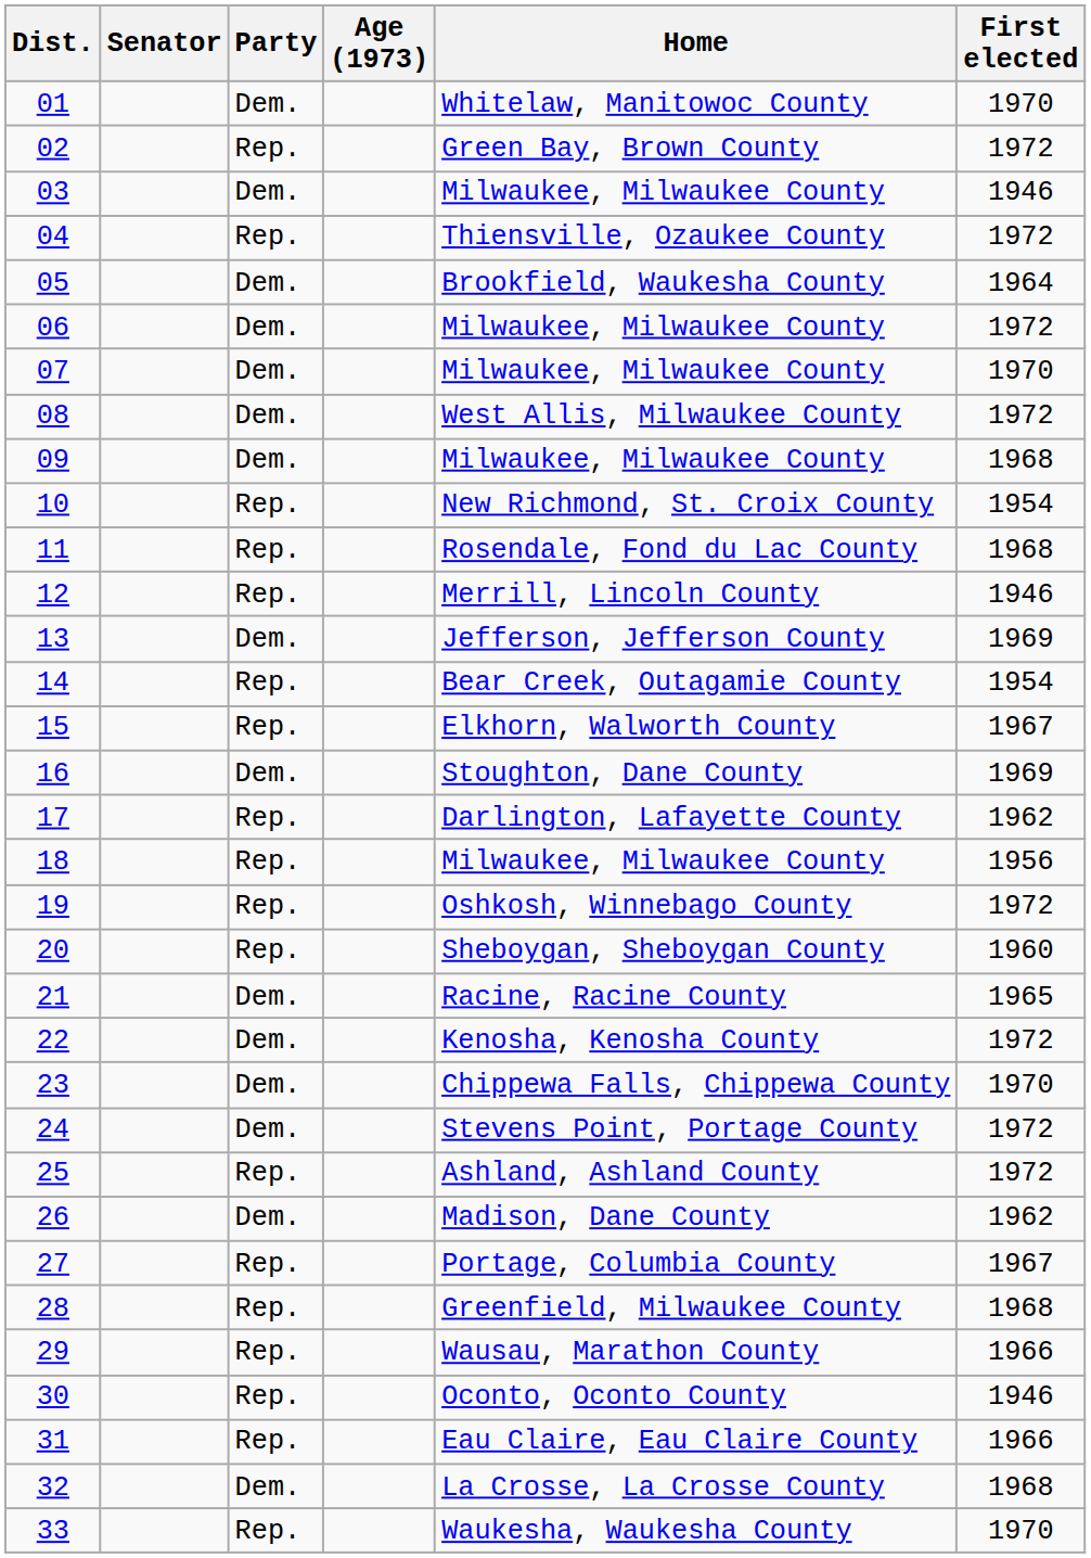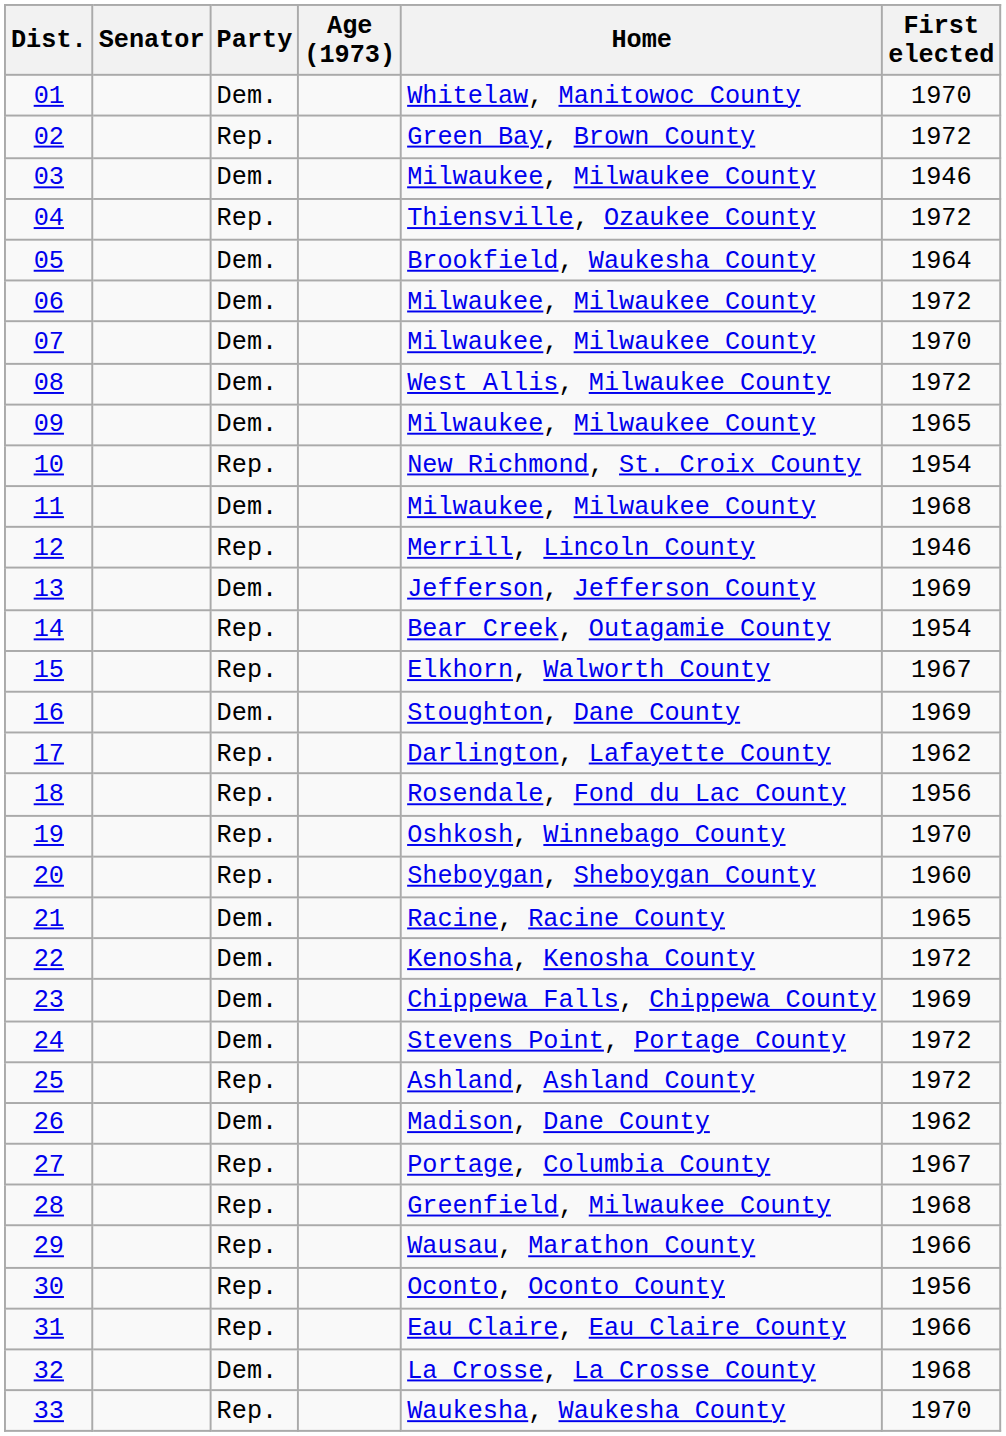 <table class="wikitable sortable">
 <tr>
 <th>Dist.</th>
 <th>Senator</th>
 <th>Party</th>
 <th>Age<br>(1973)</th>
 <th>Home</th>
 <th>First<br>elected</th>
 </tr>
 <tr>
 <td align="center"><a href='#'>01</a></td>
 <td></td>
 <td>Dem.</td>
 <td align="center"></td>
 <td><a href='#'>Whitelaw</a>, <a href='#'>Manitowoc County</a></td>
 <td align="center">1970</td>
 </tr>
 <tr>
 <td align="center"><a href='#'>02</a></td>
 <td></td>
 <td>Rep.</td>
 <td align="center"></td>
 <td><a href='#'>Green Bay</a>, <a href='#'>Brown County</a></td>
 <td align="center">1972</td>
 </tr>
 <tr>
 <td align="center"><a href='#'>03</a></td>
 <td> </td>
 <td>Dem.</td>
 <td align="center"></td>
 <td><a href='#'>Milwaukee</a>, <a href='#'>Milwaukee County</a></td>
 <td align="center">1946</td>
 </tr>
 <tr>
 <td align="center"><a href='#'>04</a></td>
 <td></td>
 <td>Rep.</td>
 <td align="center"></td>
 <td><a href='#'>Thiensville</a>, <a href='#'>Ozaukee County</a></td>
 <td align="center">1972</td>
 </tr>
 <tr>
 <td align="center"><a href='#'>05</a></td>
 <td></td>
 <td>Dem.</td>
 <td align="center"></td>
 <td><a href='#'>Brookfield</a>, <a href='#'>Waukesha County</a></td>
 <td align="center">1964</td>
 </tr>
 <tr>
 <td align="center"><a href='#'>06</a></td>
 <td></td>
 <td>Dem.</td>
 <td align="center"></td>
 <td><a href='#'>Milwaukee</a>, <a href='#'>Milwaukee County</a></td>
 <td align="center">1972</td>
 </tr>
 <tr>
 <td align="center"><a href='#'>07</a></td>
 <td></td>
 <td>Dem.</td>
 <td align="center"></td>
 <td><a href='#'>Milwaukee</a>, <a href='#'>Milwaukee County</a></td>
 <td align="center">1970</td>
 </tr>
 <tr>
 <td align="center"><a href='#'>08</a></td>
 <td></td>
 <td>Dem.</td>
 <td align="center"></td>
 <td><a href='#'>West Allis</a>, <a href='#'>Milwaukee County</a></td>
 <td align="center">1972</td>
 </tr>
 <tr>
 <td align="center"><a href='#'>09</a></td>
 <td></td>
 <td>Dem.</td>
 <td align="center"></td>
 <td><a href='#'>Milwaukee</a>, <a href='#'>Milwaukee County</a></td>
-<td align="center">1968</td>
+<td align="center">1965</td>
 </tr>
 <tr>
 <td align="center"><a href='#'>10</a></td>
 <td></td>
 <td>Rep.</td>
 <td align="center"></td>
 <td><a href='#'>New Richmond</a>, <a href='#'>St. Croix County</a></td>
 <td align="center">1954</td>
 </tr>
 <tr>
 <td align="center"><a href='#'>11</a></td>
 <td></td>
-<td>Rep.</td>
+<td>Dem.</td>
 <td align="center"></td>
-<td><a href='#'>Rosendale</a>, <a href='#'>Fond du Lac County</a></td>
+<td><a href='#'>Milwaukee</a>, <a href='#'>Milwaukee County</a></td>
 <td align="center">1968</td>
 </tr>
 <tr>
 <td align="center"><a href='#'>12</a></td>
 <td></td>
 <td>Rep.</td>
 <td align="center"></td>
 <td><a href='#'>Merrill</a>, <a href='#'>Lincoln County</a></td>
 <td align="center">1946</td>
 </tr>
 <tr>
 <td align="center"><a href='#'>13</a></td>
 <td></td>
 <td>Dem.</td>
 <td align="center"></td>
 <td><a href='#'>Jefferson</a>, <a href='#'>Jefferson County</a></td>
 <td align="center">1969</td>
 </tr>
 <tr>
 <td align="center"><a href='#'>14</a></td>
 <td></td>
 <td>Rep.</td>
 <td align="center"></td>
 <td><a href='#'>Bear Creek</a>, <a href='#'>Outagamie County</a></td>
 <td align="center">1954</td>
 </tr>
 <tr>
 <td align="center"><a href='#'>15</a></td>
 <td></td>
 <td>Rep.</td>
 <td align="center"></td>
 <td><a href='#'>Elkhorn</a>, <a href='#'>Walworth County</a></td>
 <td align="center">1967</td>
 </tr>
 <tr>
 <td align="center"><a href='#'>16</a></td>
 <td></td>
 <td>Dem.</td>
 <td align="center"></td>
 <td><a href='#'>Stoughton</a>, <a href='#'>Dane County</a></td>
 <td align="center">1969</td>
 </tr>
 <tr>
 <td align="center"><a href='#'>17</a></td>
 <td></td>
 <td>Rep.</td>
 <td align="center"></td>
 <td><a href='#'>Darlington</a>, <a href='#'>Lafayette County</a></td>
 <td align="center">1962</td>
 </tr>
 <tr>
 <td align="center"><a href='#'>18</a></td>
 <td></td>
 <td>Rep.</td>
 <td align="center"></td>
-<td><a href='#'>Milwaukee</a>, <a href='#'>Milwaukee County</a></td>
+<td><a href='#'>Rosendale</a>, <a href='#'>Fond du Lac County</a></td>
 <td align="center">1956</td>
 </tr>
 <tr>
 <td align="center"><a href='#'>19</a></td>
 <td></td>
 <td>Rep.</td>
 <td align="center"></td>
 <td><a href='#'>Oshkosh</a>, <a href='#'>Winnebago County</a></td>
-<td align="center">1972</td>
+<td align="center">1970</td>
 </tr>
 <tr>
 <td align="center"><a href='#'>20</a></td>
 <td></td>
 <td>Rep.</td>
 <td align="center"></td>
 <td><a href='#'>Sheboygan</a>, <a href='#'>Sheboygan County</a></td>
 <td align="center">1960</td>
 </tr>
 <tr>
 <td align="center"><a href='#'>21</a></td>
 <td></td>
 <td>Dem.</td>
 <td align="center"></td>
 <td><a href='#'>Racine</a>, <a href='#'>Racine County</a></td>
 <td align="center">1965</td>
 </tr>
 <tr>
 <td align="center"><a href='#'>22</a></td>
 <td></td>
 <td>Dem.</td>
 <td align="center"></td>
 <td><a href='#'>Kenosha</a>, <a href='#'>Kenosha County</a></td>
 <td align="center">1972</td>
 </tr>
 <tr>
 <td align="center"><a href='#'>23</a></td>
 <td></td>
 <td>Dem.</td>
 <td align="center"></td>
 <td><a href='#'>Chippewa Falls</a>, <a href='#'>Chippewa County</a></td>
-<td align="center">1970</td>
+<td align="center">1969</td>
 </tr>
 <tr>
 <td align="center"><a href='#'>24</a></td>
 <td></td>
 <td>Dem.</td>
 <td align="center"></td>
 <td><a href='#'>Stevens Point</a>, <a href='#'>Portage County</a></td>
 <td align="center">1972</td>
 </tr>
 <tr>
 <td align="center"><a href='#'>25</a></td>
 <td></td>
 <td>Rep.</td>
 <td align="center"></td>
 <td><a href='#'>Ashland</a>, <a href='#'>Ashland County</a></td>
 <td align="center">1972</td>
 </tr>
 <tr>
 <td align="center"><a href='#'>26</a></td>
 <td></td>
 <td>Dem.</td>
 <td align="center"></td>
 <td><a href='#'>Madison</a>, <a href='#'>Dane County</a></td>
 <td align="center">1962</td>
 </tr>
 <tr>
 <td align="center"><a href='#'>27</a></td>
 <td></td>
 <td>Rep.</td>
 <td align="center"></td>
 <td><a href='#'>Portage</a>, <a href='#'>Columbia County</a></td>
 <td align="center">1967</td>
 </tr>
 <tr>
 <td align="center"><a href='#'>28</a></td>
 <td></td>
 <td>Rep.</td>
 <td align="center"></td>
 <td><a href='#'>Greenfield</a>, <a href='#'>Milwaukee County</a></td>
 <td align="center">1968</td>
 </tr>
 <tr>
 <td align="center"><a href='#'>29</a></td>
 <td></td>
 <td>Rep.</td>
 <td align="center"></td>
 <td><a href='#'>Wausau</a>, <a href='#'>Marathon County</a></td>
 <td align="center">1966</td>
 </tr>
 <tr>
 <td align="center"><a href='#'>30</a></td>
 <td></td>
 <td>Rep.</td>
 <td align="center"></td>
 <td><a href='#'>Oconto</a>, <a href='#'>Oconto County</a></td>
-<td align="center">1946</td>
+<td align="center">1956</td>
 </tr>
 <tr>
 <td align="center"><a href='#'>31</a></td>
 <td></td>
 <td>Rep.</td>
 <td align="center"></td>
 <td><a href='#'>Eau Claire</a>, <a href='#'>Eau Claire County</a></td>
 <td align="center">1966</td>
 </tr>
 <tr>
 <td align="center"><a href='#'>32</a></td>
 <td></td>
 <td>Dem.</td>
 <td align="center"></td>
 <td><a href='#'>La Crosse</a>, <a href='#'>La Crosse County</a></td>
 <td align="center">1968</td>
 </tr>
 <tr>
 <td align="center"><a href='#'>33</a></td>
 <td></td>
 <td>Rep.</td>
 <td align="center"></td>
 <td><a href='#'>Waukesha</a>, <a href='#'>Waukesha County</a></td>
 <td align="center">1970</td>
 </tr>
 </table>
